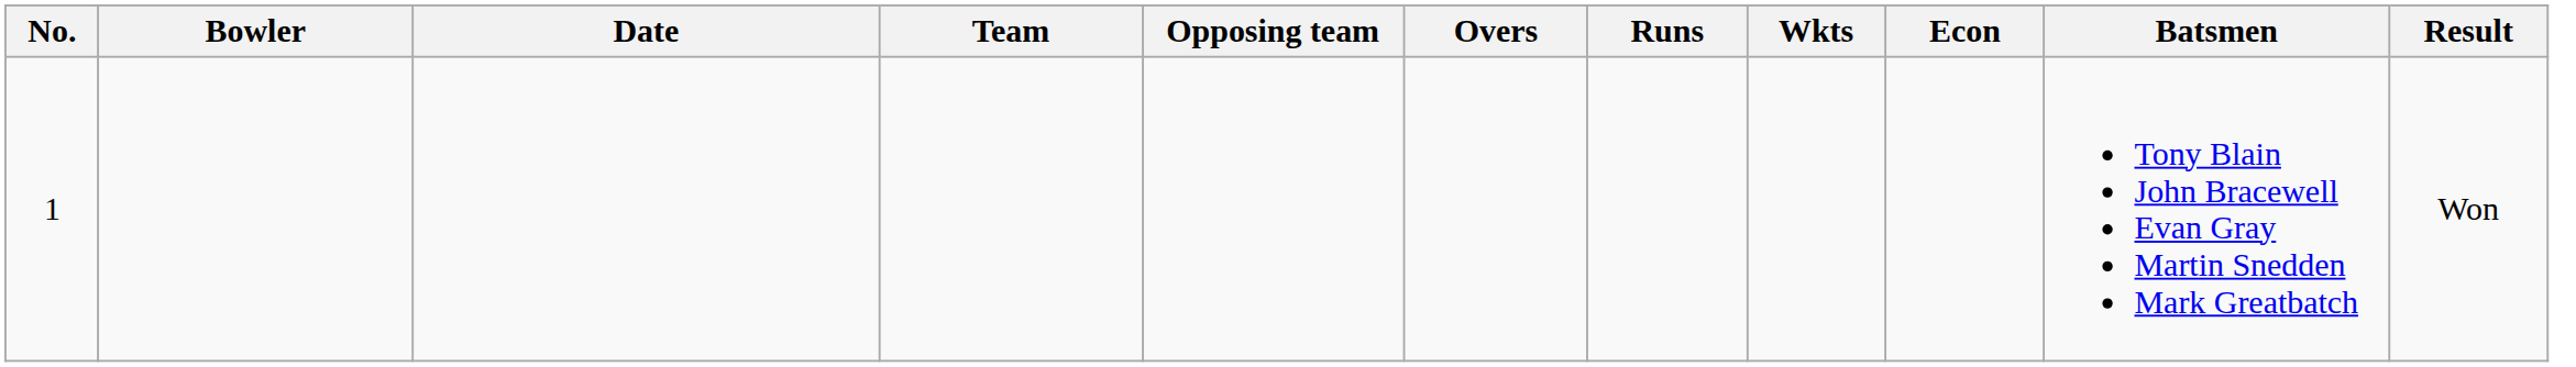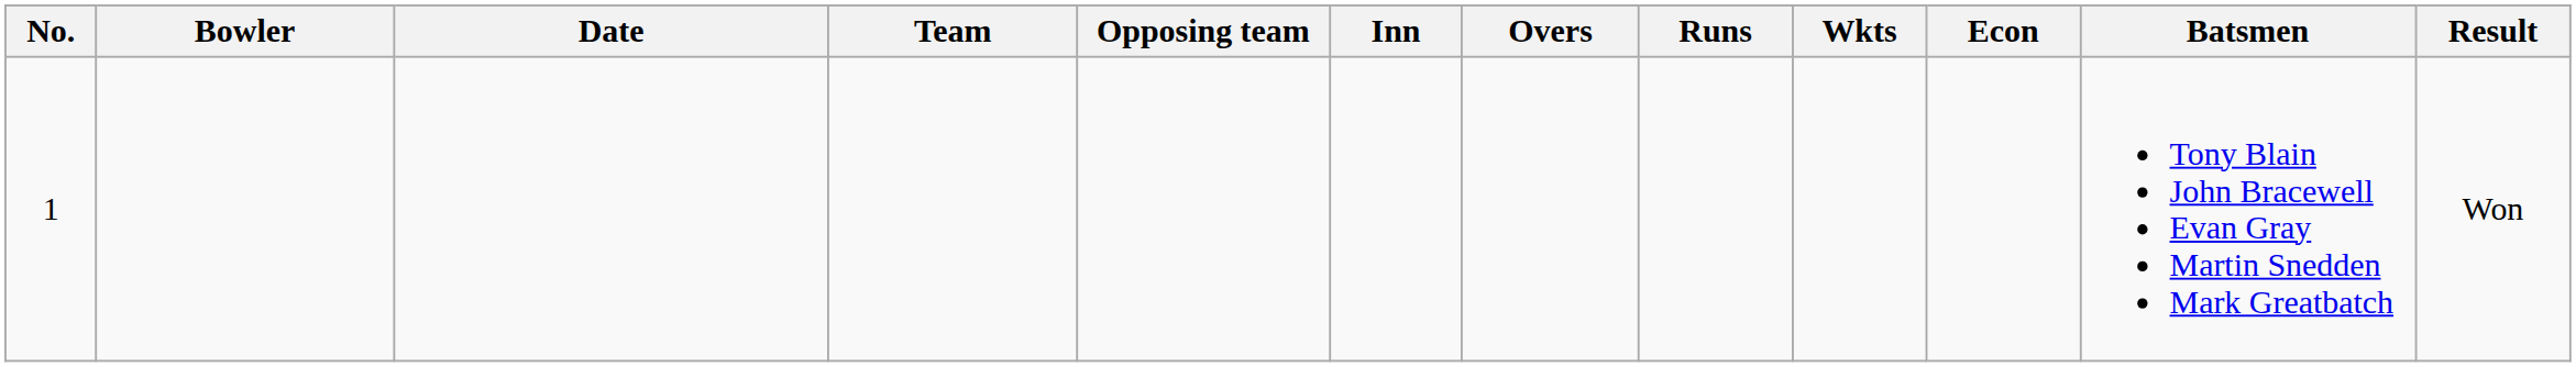 <table class="wikitable sortable" style="font-size: 100%">
 <tr align=center>
 <th scope="col" width="38">No.</th>
 <th scope="col" width="145">Bowler</th>
 <th scope="col" width="220">Date</th>
 <th scope="col" width="120">Team</th>
 <th scope="col" width="120">Opposing team</th>
+<th scope="col" width="60">Inn</th>
 <th scope="col" width="82">Overs</th>
 <th scope="col" width="70">Runs</th>
 <th scope="col" width="60">Wkts</th>
 <th scope="col" width="70">Econ</th>
 <th scope="col" width="160" class="unsortable">Batsmen</th>
 <th scope="col" width="70">Result</th>
 </tr>
 <tr align=center>
 <td scope="row">1</td>
 <td></td>
 <td></td>
 <td></td>
 <td></td>
 <td></td>
 <td></td>
 <td></td>
 <td></td>
+<td></td>
 <td align=left><br><ul><li><a href='#'>Tony Blain</a></li><li><a href='#'>John Bracewell</a></li><li><a href='#'>Evan Gray</a></li><li><a href='#'>Martin Snedden</a></li><li><a href='#'>Mark Greatbatch</a></li></ul></td>
 <td>Won </td>
 </tr>
 </table>
